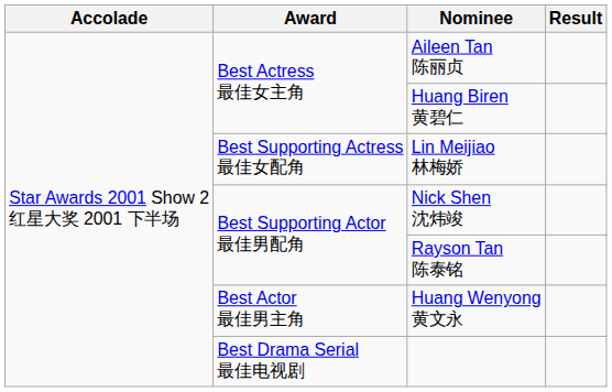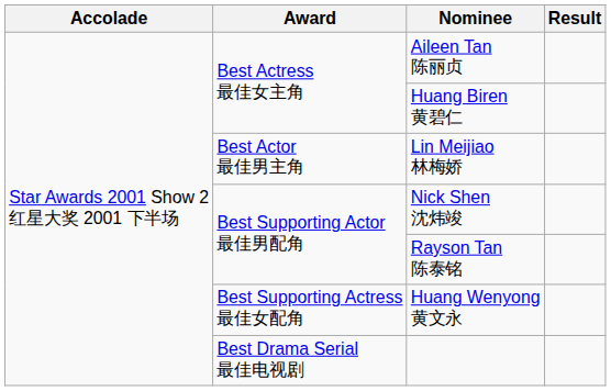 <table class="wikitable">
 <tr>
 <th>Accolade</th>
 <th>Award</th>
 <th>Nominee</th>
 <th>Result</th>
 </tr>
 <tr>
 <td rowspan="7"><a href='#'>Star Awards 2001</a> Show 2 <br> 红星大奖 2001 下半场</td>
 <td rowspan="2"><a href='#'>Best Actress</a> <br> 最佳女主角</td>
 <td><a href='#'>Aileen Tan</a> <br> 陈丽贞</td>
 <td></td>
 </tr>
 <tr>
 <td><a href='#'>Huang Biren</a> <br> 黄碧仁</td>
 <td></td>
 </tr>
 <tr>
-<td><a href='#'>Best Supporting Actress</a> <br> 最佳女配角</td>
+<td><a href='#'>Best Actor</a> <br> 最佳男主角</td>
 <td><a href='#'>Lin Meijiao</a> <br> 林梅娇</td>
 <td></td>
 </tr>
 <tr>
 <td rowspan="2"><a href='#'>Best Supporting Actor</a> <br> 最佳男配角</td>
 <td><a href='#'>Nick Shen</a> <br>  沈炜竣</td>
 <td></td>
 </tr>
 <tr>
 <td><a href='#'>Rayson Tan</a> <br> 陈泰铭</td>
 <td></td>
 </tr>
 <tr>
-<td><a href='#'>Best Actor</a> <br> 最佳男主角</td>
+<td><a href='#'>Best Supporting Actress</a> <br> 最佳女配角</td>
 <td><a href='#'>Huang Wenyong</a> <br> 黄文永</td>
 <td></td>
 </tr>
 <tr>
 <td><a href='#'>Best Drama Serial</a><br> 最佳电视剧</td>
 <td></td>
 <td></td>
 </tr>
 </table>
